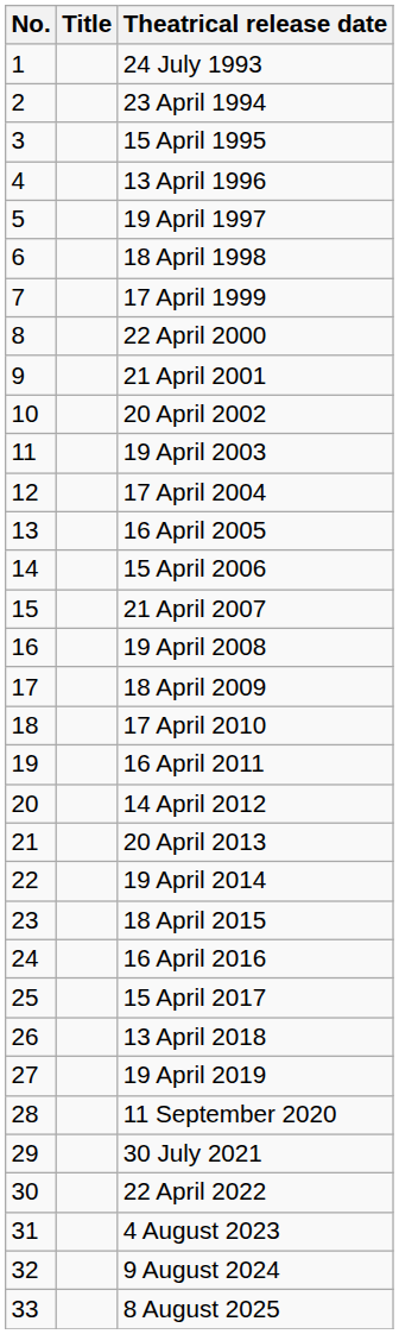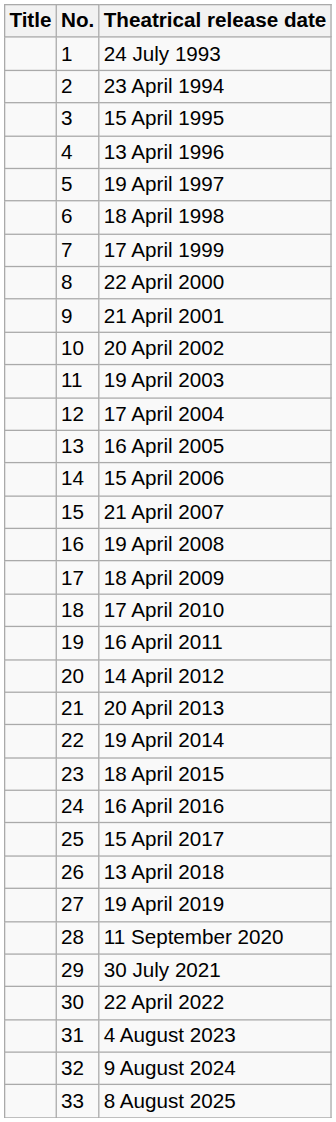 <table class="wikitable">
 <tr>
+<th>Title</th>
 <th>No.</th>
-<th>Title</th>
 <th>Theatrical release date</th>
 </tr>
 <tr>
+<td></td>
 <td>1</td>
-<td></td>
 <td>24 July 1993</td>
 </tr>
 <tr>
+<td></td>
 <td>2</td>
-<td></td>
 <td>23 April 1994</td>
 </tr>
 <tr>
+<td></td>
 <td>3</td>
-<td></td>
 <td>15 April 1995</td>
 </tr>
 <tr>
+<td></td>
 <td>4</td>
-<td></td>
 <td>13 April 1996</td>
 </tr>
 <tr>
+<td></td>
 <td>5</td>
-<td></td>
 <td>19 April 1997</td>
 </tr>
 <tr>
+<td></td>
 <td>6</td>
-<td></td>
 <td>18 April 1998</td>
 </tr>
 <tr>
+<td></td>
 <td>7</td>
-<td></td>
 <td>17 April 1999</td>
 </tr>
 <tr>
+<td></td>
 <td>8</td>
-<td></td>
 <td>22 April 2000</td>
 </tr>
 <tr>
+<td></td>
 <td>9</td>
-<td></td>
 <td>21 April 2001</td>
 </tr>
 <tr>
+<td></td>
 <td>10</td>
-<td></td>
 <td>20 April 2002</td>
 </tr>
 <tr>
+<td></td>
 <td>11</td>
-<td></td>
 <td>19 April 2003</td>
 </tr>
 <tr>
+<td></td>
 <td>12</td>
-<td></td>
 <td>17 April 2004</td>
 </tr>
 <tr>
+<td></td>
 <td>13</td>
-<td></td>
 <td>16 April 2005</td>
 </tr>
 <tr>
+<td></td>
 <td>14</td>
-<td></td>
 <td>15 April 2006</td>
 </tr>
 <tr>
+<td></td>
 <td>15</td>
-<td></td>
 <td>21 April 2007</td>
 </tr>
 <tr>
+<td></td>
 <td>16</td>
-<td></td>
 <td>19 April 2008</td>
 </tr>
 <tr>
+<td></td>
 <td>17</td>
-<td></td>
 <td>18 April 2009</td>
 </tr>
 <tr>
+<td></td>
 <td>18</td>
-<td></td>
 <td>17 April 2010</td>
 </tr>
 <tr>
+<td></td>
 <td>19</td>
-<td></td>
 <td>16 April 2011</td>
 </tr>
 <tr>
+<td></td>
 <td>20</td>
-<td></td>
 <td>14 April 2012</td>
 </tr>
 <tr>
+<td></td>
 <td>21</td>
-<td></td>
 <td>20 April 2013</td>
 </tr>
 <tr>
+<td></td>
 <td>22</td>
-<td></td>
 <td>19 April 2014</td>
 </tr>
 <tr>
+<td></td>
 <td>23</td>
-<td></td>
 <td>18 April 2015</td>
 </tr>
 <tr>
+<td></td>
 <td>24</td>
-<td></td>
 <td>16 April 2016</td>
 </tr>
 <tr>
+<td></td>
 <td>25</td>
-<td></td>
 <td>15 April 2017</td>
 </tr>
 <tr>
+<td></td>
 <td>26</td>
-<td></td>
 <td>13 April 2018</td>
 </tr>
 <tr>
+<td></td>
 <td>27</td>
-<td></td>
 <td>19 April 2019</td>
 </tr>
 <tr>
+<td></td>
 <td>28</td>
-<td></td>
 <td>11 September 2020</td>
 </tr>
 <tr>
+<td></td>
 <td>29</td>
-<td></td>
 <td>30 July 2021</td>
 </tr>
 <tr>
+<td></td>
 <td>30</td>
-<td></td>
 <td>22 April 2022</td>
 </tr>
 <tr>
+<td></td>
 <td>31</td>
-<td></td>
 <td>4 August 2023</td>
 </tr>
 <tr>
+<td></td>
 <td>32</td>
-<td></td>
 <td>9 August 2024</td>
 </tr>
 <tr>
+<td></td>
 <td>33</td>
-<td></td>
 <td>8 August 2025</td>
 </tr>
 </table>
